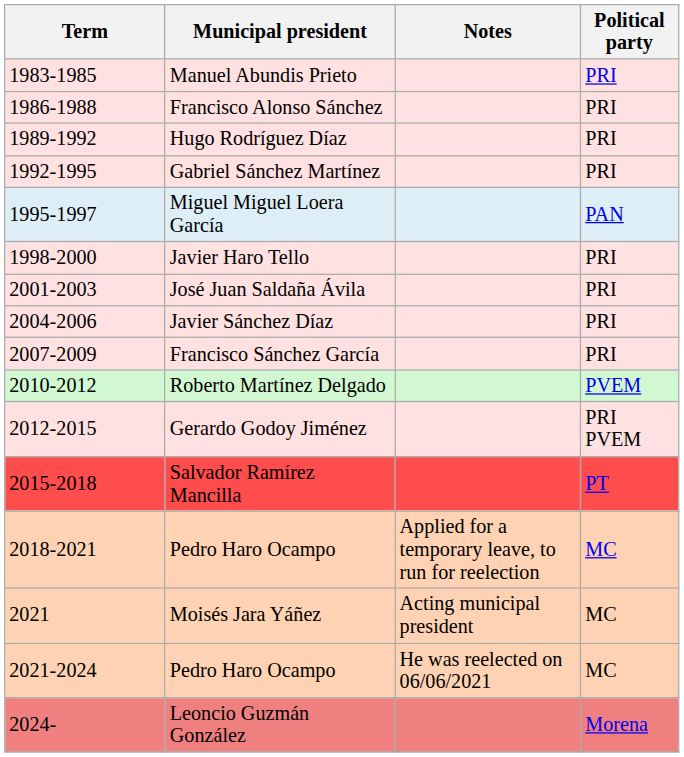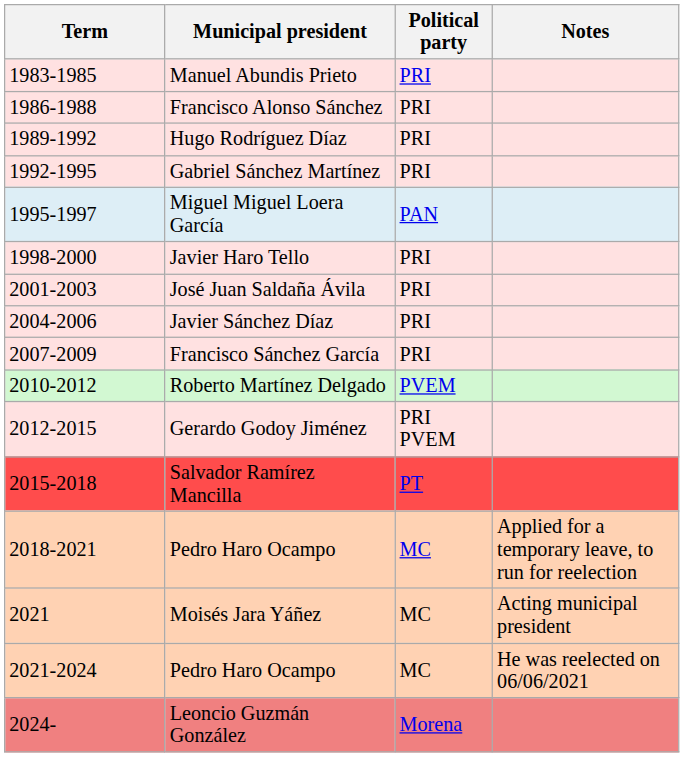 <table class="wikitable">
 <tr>
 <th width=120px>Term</th>
 <th width=175px>Municipal president</th>
+<th width=70px>Political party</th>
 <th width=140px>Notes</th>
-<th width=70px>Political party</th>
 </tr>
 <tr style="background:#ffe1e1">
 <td>1983-1985</td>
 <td>Manuel Abundis Prieto</td>
+<td><a href='#'>PRI</a> </td>
 <td></td>
-<td><a href='#'>PRI</a> </td>
 </tr>
 <tr style="background:#ffe1e1">
 <td>1986-1988</td>
 <td>Francisco Alonso Sánchez</td>
+<td>PRI </td>
 <td></td>
-<td>PRI </td>
 </tr>
 <tr style="background:#ffe1e1">
 <td>1989-1992</td>
 <td>Hugo Rodríguez Díaz</td>
+<td>PRI </td>
 <td></td>
-<td>PRI </td>
 </tr>
 <tr style="background:#ffe1e1">
 <td>1992-1995</td>
 <td>Gabriel Sánchez Martínez</td>
+<td>PRI </td>
 <td></td>
-<td>PRI </td>
 </tr>
 <tr style="background:#ddeef6">
 <td>1995-1997</td>
 <td>Miguel Miguel Loera García</td>
+<td><a href='#'>PAN</a> </td>
 <td></td>
-<td><a href='#'>PAN</a> </td>
 </tr>
 <tr style="background:#ffe1e1">
 <td>1998-2000</td>
 <td>Javier Haro Tello</td>
+<td>PRI </td>
 <td></td>
-<td>PRI </td>
 </tr>
 <tr style="background:#ffe1e1">
 <td>2001-2003</td>
 <td>José Juan Saldaña Ávila</td>
+<td>PRI </td>
 <td></td>
-<td>PRI </td>
 </tr>
 <tr style="background:#ffe1e1">
 <td>2004-2006</td>
 <td>Javier Sánchez Díaz</td>
+<td>PRI </td>
 <td></td>
-<td>PRI </td>
 </tr>
 <tr style="background:#ffe1e1">
 <td>2007-2009</td>
 <td>Francisco Sánchez García</td>
+<td>PRI </td>
 <td></td>
-<td>PRI </td>
 </tr>
 <tr style="background:#d2f8d2">
 <td>2010-2012</td>
 <td>Roberto Martínez Delgado</td>
+<td><a href='#'>PVEM</a> </td>
 <td></td>
-<td><a href='#'>PVEM</a> </td>
 </tr>
 <tr style="background:#ffe1e1">
 <td>2012-2015</td>
 <td>Gerardo Godoy Jiménez</td>
+<td>PRI <br> PVEM </td>
 <td></td>
-<td>PRI <br> PVEM </td>
 </tr>
 <tr style="background:#ff4c4c">
 <td>2015-2018</td>
 <td>Salvador Ramírez Mancilla</td>
+<td><a href='#'>PT</a> </td>
 <td></td>
-<td><a href='#'>PT</a> </td>
 </tr>
 <tr style="background:#ffd2b3">
 <td>2018-2021</td>
 <td>Pedro Haro Ocampo</td>
+<td><a href='#'>MC</a> </td>
 <td>Applied for a temporary leave, to run for reelection</td>
-<td><a href='#'>MC</a> </td>
 </tr>
 <tr style="background:#ffd2b3">
 <td>2021</td>
 <td>Moisés Jara Yáñez</td>
+<td>MC </td>
 <td>Acting municipal president</td>
-<td>MC </td>
 </tr>
 <tr style="background:#ffd2b3">
 <td>2021-2024</td>
 <td>Pedro Haro Ocampo</td>
+<td>MC </td>
 <td>He was reelected on 06/06/2021</td>
-<td>MC </td>
 </tr>
 <tr style="background:#f08080">
 <td>2024-</td>
 <td>Leoncio Guzmán González</td>
+<td><a href='#'> Morena</a> </td>
 <td></td>
-<td><a href='#'> Morena</a> </td>
 </tr>
 </table>
